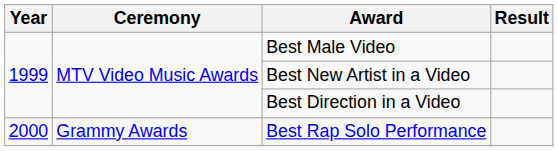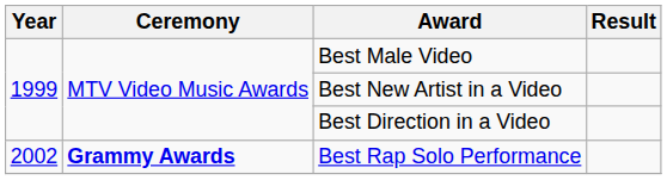 <table class="wikitable plainrowheaders">
 <tr>
 <th>Year</th>
 <th>Ceremony</th>
 <th>Award</th>
 <th>Result</th>
 </tr>
 <tr>
 <td rowspan="3"><a href='#'>1999</a></td>
 <td rowspan="3"><a href='#'>MTV Video Music Awards</a></td>
 <td>Best Male Video</td>
 <td></td>
 </tr>
 <tr>
 <td>Best New Artist in a Video</td>
 <td></td>
 </tr>
 <tr>
 <td>Best Direction in a Video</td>
 <td></td>
 </tr>
 <tr>
-<td><a href='#'>2000</a></td>
-<td><a href='#'>Grammy Awards</a></td>
+<td><a href='#'>2002</a></td>
+<td><strong><a href='#'>Grammy Awards</a></strong></td>
 <td><a href='#'>Best Rap Solo Performance</a></td>
 <td></td>
 </tr>
 <tr>
 </tr>
 </table>
